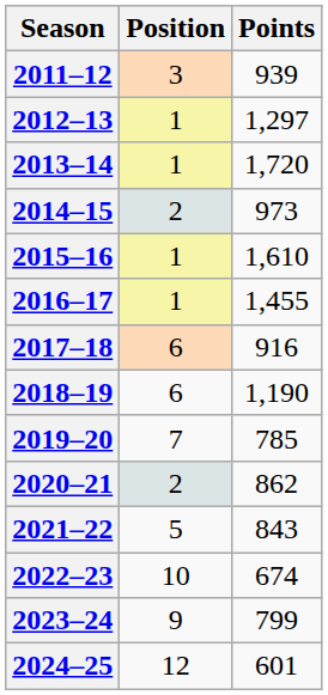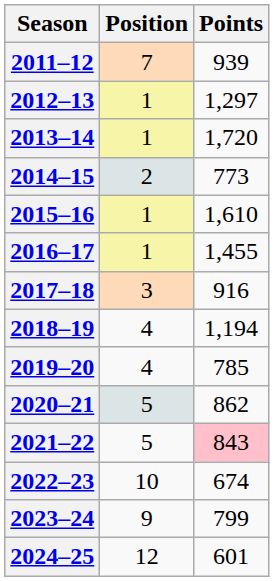 <table class="wikitable plainrowheaders sortable">
 <tr>
 <th scope="col">Season</th>
 <th scope="col">Position</th>
 <th scope="col">Points</th>
 </tr>
 <tr>
 <th scope=row align=center><a href='#'>2011–12</a></th>
-<td align=center style="background:#FFDAB9">3</td>
+<td align=center style="background:#FFDAB9">7</td>
 <td align=center>939</td>
 </tr>
 <tr>
 <th scope=row align=center><a href='#'>2012–13</a></th>
 <td align=center style="background:#F7F6A8">1</td>
 <td align=center>1,297</td>
 </tr>
 <tr>
 <th scope=row align=center><a href='#'>2013–14</a></th>
 <td align=center style="background:#F7F6A8">1</td>
 <td align=center>1,720</td>
 </tr>
 <tr>
 <th scope=row align=center><a href='#'>2014–15</a></th>
 <td align=center style="background:#DCE5E5">2</td>
-<td align=center>973</td>
+<td align=center>773</td>
 </tr>
 <tr>
 <th scope=row align=center><a href='#'>2015–16</a></th>
 <td align=center style="background:#F7F6A8">1</td>
 <td align=center>1,610</td>
 </tr>
 <tr>
 <th scope=row align=center><a href='#'>2016–17</a></th>
 <td align=center style="background:#F7F6A8">1</td>
 <td align=center>1,455</td>
 </tr>
 <tr>
 <th scope=row align=center><a href='#'>2017–18</a></th>
-<td align=center style="background:#FFDAB9">6</td>
+<td align=center style="background:#FFDAB9">3</td>
 <td align=center>916</td>
 </tr>
 <tr>
 <th scope=row align=center><a href='#'>2018–19</a></th>
-<td align=center>6</td>
-<td align=center>1,190</td>
+<td align=center>4</td>
+<td align=center>1,194</td>
 </tr>
 <tr>
 <th scope=row align=center><a href='#'>2019–20</a></th>
-<td align=center>7</td>
+<td align=center>4</td>
 <td align=center>785</td>
 </tr>
 <tr>
 <th scope=row align=center><a href='#'>2020–21</a></th>
-<td align=center style="background:#DCE5E5">2</td>
+<td align=center style="background:#DCE5E5">5</td>
 <td align=center>862</td>
 </tr>
 <tr>
 <th scope=row align=center><a href='#'>2021–22</a></th>
 <td align=center>5</td>
-<td align=center>843</td>
+<td align=center style="background: pink;">843</td>
 </tr>
 <tr>
 <th scope=row align=center><a href='#'>2022–23</a></th>
 <td align=center>10</td>
 <td align=center>674</td>
 </tr>
 <tr>
 <th scope=row align=center><a href='#'>2023–24</a></th>
 <td align=center>9</td>
 <td align=center>799</td>
 </tr>
 <tr>
 <th scope=row align=center><a href='#'>2024–25</a></th>
 <td align=center>12</td>
 <td align=center>601</td>
 </tr>
 </table>
